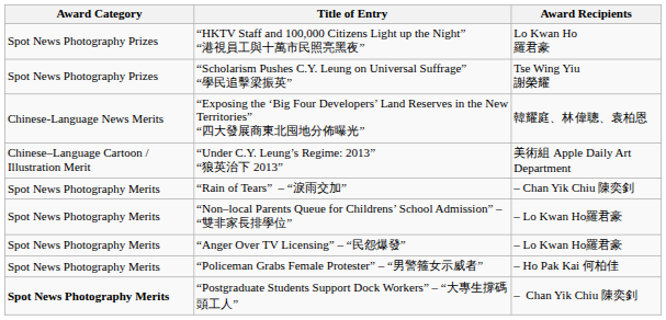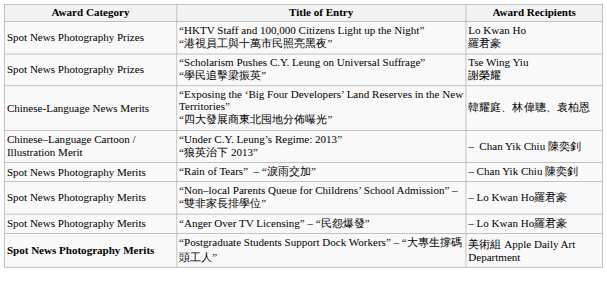 <table class="wikitable">
 <tr>
 <th>Award Category</th>
 <th>Title of Entry</th>
 <th>Award Recipients</th>
 </tr>
 <tr>
 <td>Spot News Photography Prizes</td>
 <td>“HKTV Staff and 100,000 Citizens Light up the Night”<br>“港視員工與十萬市民照亮黑夜”</td>
 <td>Lo Kwan Ho<br>羅君豪</td>
 </tr>
 <tr>
 <td>Spot News Photography Prizes</td>
 <td>“Scholarism Pushes C.Y. Leung on Universal Suffrage”<br>“學民追擊梁振英”</td>
 <td>Tse Wing Yiu<br>謝榮耀</td>
 </tr>
 <tr>
 <td>Chinese-Language News Merits</td>
 <td>“Exposing the ‘Big Four Developers’ Land Reserves in the New Territories”<br>“四大發展商東北囤地分佈曝光”</td>
 <td>韓耀庭、林偉聰、袁柏恩</td>
 </tr>
 <tr>
 <td>Chinese–Language Cartoon / Illustration Merit</td>
 <td>“Under C.Y. Leung’s Regime: 2013”<br>“狼英治下 2013”</td>
-<td>美術組 Apple Daily Art Department</td>
+<td>–  Chan Yik Chiu 陳奕釗</td>
 </tr>
 <tr>
 <td>Spot News Photography Merits</td>
 <td>“Rain of Tears”  – “淚雨交加”</td>
 <td>– Chan Yik Chiu 陳奕釗</td>
 </tr>
 <tr>
 <td>Spot News Photography Merits</td>
 <td>“Non–local Parents Queue for Childrens’ School Admission” – “雙非家長排學位”</td>
 <td>– Lo Kwan Ho羅君豪</td>
 </tr>
 <tr>
 <td>Spot News Photography Merits</td>
 <td>“Anger Over TV Licensing” – “民怨爆發”</td>
 <td>– Lo Kwan Ho羅君豪</td>
 </tr>
 <tr>
-<td>Spot News Photography Merits</td>
-<td>“Policeman Grabs Female Protester” – “男警箍女示威者”</td>
-<td>– Ho Pak Kai  何柏佳</td>
-</tr>
-<tr>
 <td><strong>Spot News Photography Merits</strong></td>
 <td>“Postgraduate Students Support Dock Workers”  – “大專生撐碼頭工人”</td>
-<td>–  Chan Yik Chiu 陳奕釗</td>
+<td>美術組 Apple Daily Art Department</td>
 </tr>
 </table>
